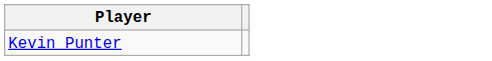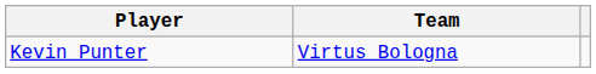 <table class="wikitable sortable">
 <tr>
 <th width=190>Player</th>
+<th width=190>Team</th>
 <th></th>
 </tr>
 <tr>
 <td> <a href='#'>Kevin Punter</a></td>
+<td> <a href='#'>Virtus Bologna</a></td>
 <td align=center></td>
 </tr>
 </table>
